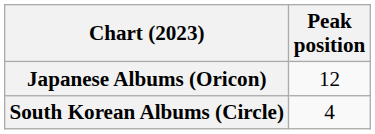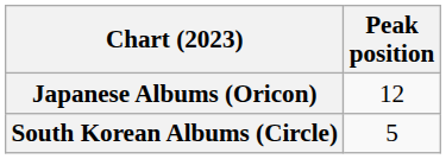 <table class="wikitable sortable plainrowheaders" style="text-align:center">
 <tr>
 <th scope="col">Chart (2023)</th>
 <th scope="col">Peak<br>position</th>
 </tr>
 <tr>
 <th scope="row">Japanese Albums (Oricon)</th>
 <td>12</td>
 </tr>
 <tr>
 <th scope="row">South Korean Albums (Circle)</th>
-<td>4</td>
+<td>5</td>
 </tr>
 </table>
